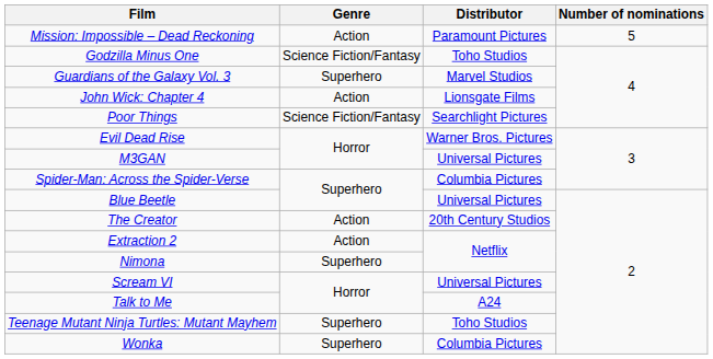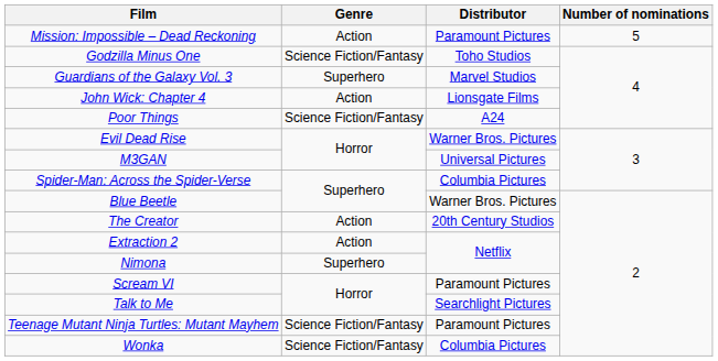 <table class="wikitable">
 <tr>
 <th>Film</th>
 <th>Genre</th>
 <th>Distributor</th>
 <th>Number of nominations</th>
 </tr>
 <tr style="text-align:center">
 <td><em><a href='#'>Mission: Impossible – Dead Reckoning</a></em></td>
 <td>Action</td>
 <td><a href='#'>Paramount Pictures</a></td>
 <td>5</td>
 </tr>
 <tr style="text-align:center">
 <td><em><a href='#'>Godzilla Minus One</a></em></td>
 <td>Science Fiction/Fantasy</td>
 <td><a href='#'>Toho Studios</a></td>
 <td rowspan="4">4</td>
 </tr>
 <tr style="text-align:center">
 <td><em><a href='#'>Guardians of the Galaxy Vol. 3</a></em></td>
 <td>Superhero</td>
 <td><a href='#'>Marvel Studios</a></td>
 </tr>
 <tr style="text-align:center">
 <td><em><a href='#'>John Wick: Chapter 4</a></em></td>
 <td>Action</td>
 <td><a href='#'>Lionsgate Films</a></td>
 </tr>
 <tr style="text-align:center">
 <td><em><a href='#'>Poor Things</a></em></td>
 <td>Science Fiction/Fantasy</td>
-<td><a href='#'>Searchlight Pictures</a></td>
+<td><a href='#'>A24</a></td>
 </tr>
 <tr style="text-align:center">
 <td><em><a href='#'>Evil Dead Rise</a></em></td>
 <td rowspan="2">Horror</td>
 <td><a href='#'>Warner Bros. Pictures</a></td>
 <td rowspan="3">3</td>
 </tr>
 <tr style="text-align:center">
 <td><em><a href='#'>M3GAN</a></em></td>
 <td><a href='#'>Universal Pictures</a></td>
 </tr>
 <tr style="text-align:center">
 <td><em><a href='#'>Spider-Man: Across the Spider-Verse</a></em></td>
 <td rowspan="2">Superhero</td>
 <td><a href='#'>Columbia Pictures</a></td>
 </tr>
 <tr style="text-align:center">
 <td><em><a href='#'>Blue Beetle</a></em></td>
-<td><a href='#'>Universal Pictures</a></td>
+<td>Warner Bros. Pictures</td>
 <td rowspan="8">2</td>
 </tr>
 <tr style="text-align:center">
 <td><em><a href='#'>The Creator</a></em></td>
 <td>Action</td>
 <td><a href='#'>20th Century Studios</a></td>
 </tr>
 <tr style="text-align:center">
 <td><em><a href='#'>Extraction 2</a></em></td>
 <td>Action</td>
 <td rowspan="2"><a href='#'>Netflix</a></td>
 </tr>
 <tr style="text-align:center">
 <td><em><a href='#'>Nimona</a></em></td>
 <td>Superhero</td>
 </tr>
 <tr style="text-align:center">
 <td><em><a href='#'>Scream VI</a></em></td>
 <td rowspan="2">Horror</td>
-<td><a href='#'>Universal Pictures</a></td>
+<td>Paramount Pictures</td>
 </tr>
 <tr style="text-align:center">
 <td><em><a href='#'>Talk to Me</a></em></td>
-<td><a href='#'>A24</a></td>
+<td><a href='#'>Searchlight Pictures</a></td>
 </tr>
 <tr style="text-align:center">
 <td><em><a href='#'>Teenage Mutant Ninja Turtles: Mutant Mayhem</a></em></td>
-<td>Superhero</td>
-<td><a href='#'>Toho Studios</a></td>
+<td>Science Fiction/Fantasy</td>
+<td>Paramount Pictures</td>
 </tr>
 <tr style="text-align:center">
 <td><em><a href='#'>Wonka</a></em></td>
-<td>Superhero</td>
+<td>Science Fiction/Fantasy</td>
 <td><a href='#'>Columbia Pictures</a></td>
 </tr>
 </table>
